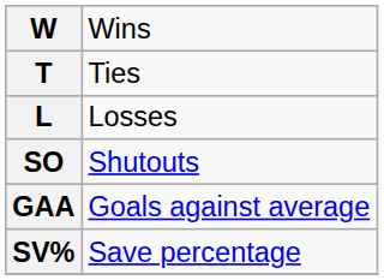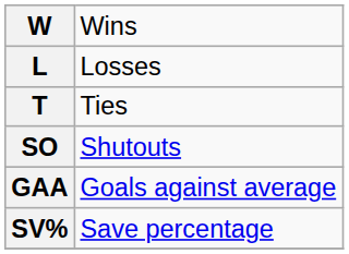 <table class="wikitable" style="font-size:90%;">
 <tr>
 <th>W</th>
 <td>Wins</td>
 </tr>
 <tr>
+<th>L</th>
+<td>Losses</td>
+</tr>
+<tr>
 <th>T</th>
 <td>Ties</td>
-</tr>
-<tr>
-<th>L</th>
-<td>Losses</td>
 </tr>
 <tr>
 <th>SO</th>
 <td><a href='#'>Shutouts</a></td>
 </tr>
 <tr>
 <th>GAA</th>
 <td><a href='#'>Goals against average</a></td>
 </tr>
 <tr>
 <th>SV%</th>
 <td><a href='#'>Save percentage</a></td>
 </tr>
 <tr>
 </tr>
 </table>
